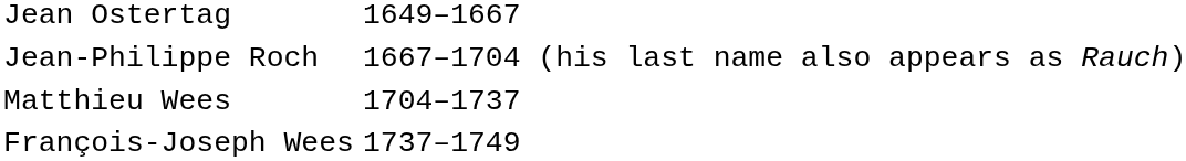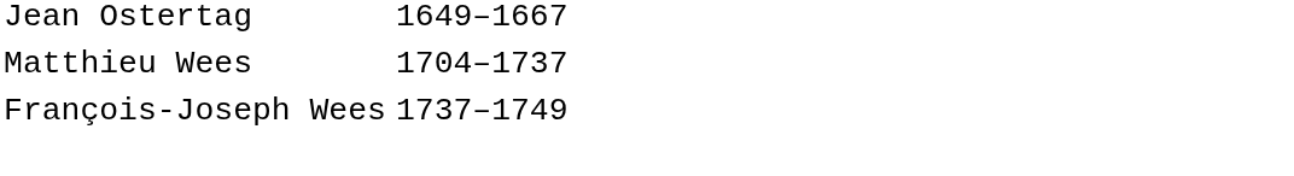 <table>
 <tr>
 <td>Jean Ostertag</td>
 <td>1649–1667</td>
-</tr>
-<tr>
-<td>Jean-Philippe Roch</td>
-<td>1667–1704 (his last name also appears as <em>Rauch</em>)</td>
 </tr>
 <tr>
 <td>Matthieu Wees</td>
 <td>1704–1737</td>
 </tr>
 <tr>
 <td>François-Joseph Wees</td>
 <td>1737–1749</td>
 </tr>
 </table>
